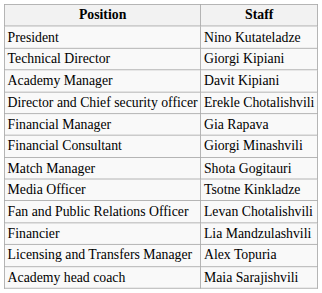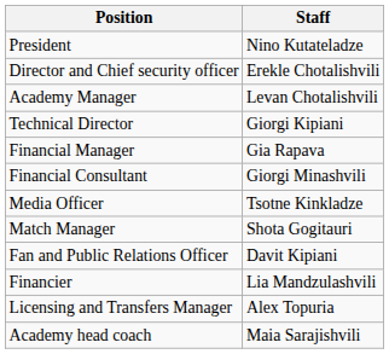 <table class=wikitable>
 <tr>
 <th>Position</th>
 <th>Staff</th>
 </tr>
 <tr>
 <td>President</td>
 <td>Nino Kutateladze</td>
 </tr>
 <tr>
-<td>Technical Director</td>
-<td>Giorgi Kipiani</td>
+<td>Director and Chief security officer</td>
+<td>Erekle Chotalishvili</td>
 </tr>
 <tr>
 <td>Academy Manager</td>
-<td>Davit Kipiani</td>
+<td>Levan Chotalishvili</td>
 </tr>
 <tr>
-<td>Director and Chief security officer</td>
-<td>Erekle Chotalishvili</td>
+<td>Technical Director</td>
+<td>Giorgi Kipiani</td>
 </tr>
 <tr>
 <td>Financial Manager</td>
 <td>Gia Rapava</td>
 </tr>
 <tr>
 <td>Financial Consultant</td>
 <td>Giorgi Minashvili</td>
 </tr>
 <tr>
+<td>Media Officer</td>
+<td>Tsotne Kinkladze</td>
+</tr>
+<tr>
 <td>Match Manager</td>
 <td>Shota Gogitauri</td>
 </tr>
 <tr>
-<td>Media Officer</td>
-<td>Tsotne Kinkladze</td>
-</tr>
-<tr>
 <td>Fan and Public Relations Officer</td>
-<td>Levan Chotalishvili</td>
+<td>Davit Kipiani</td>
 </tr>
 <tr>
 <td>Financier</td>
 <td>Lia Mandzulashvili</td>
 </tr>
 <tr>
 <td>Licensing and Transfers Manager</td>
 <td>Alex Topuria</td>
 </tr>
 <tr>
 <td>Academy head coach</td>
 <td>Maia Sarajishvili</td>
 </tr>
 </table>
